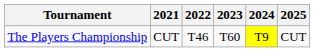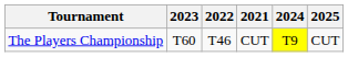 <table class="wikitable" style="font-size:95%;text-align:center;">
 <tr>
 <th>Tournament</th>
+<th>2023</th>
+<th>2022</th>
 <th>2021</th>
-<th>2022</th>
-<th>2023</th>
 <th>2024</th>
 <th>2025</th>
 </tr>
 <tr>
 <td align=left><a href='#'>The Players Championship</a></td>
+<td>T60</td>
+<td>T46</td>
 <td>CUT</td>
-<td>T46</td>
-<td>T60</td>
 <td style="background:yellow;">T9</td>
 <td>CUT</td>
 </tr>
 </table>
